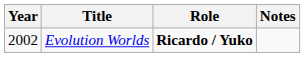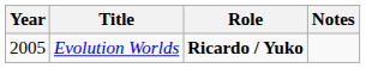 <table class="wikitable sortable">
 <tr>
 <th>Year</th>
 <th>Title</th>
 <th>Role</th>
 <th>Notes</th>
 </tr>
 <tr>
-<td>2002</td>
+<td>2005</td>
 <td><em><a href='#'>Evolution Worlds</a></em></td>
 <td><strong>Ricardo / Yuko</strong></td>
 <td></td>
 </tr>
 </table>
